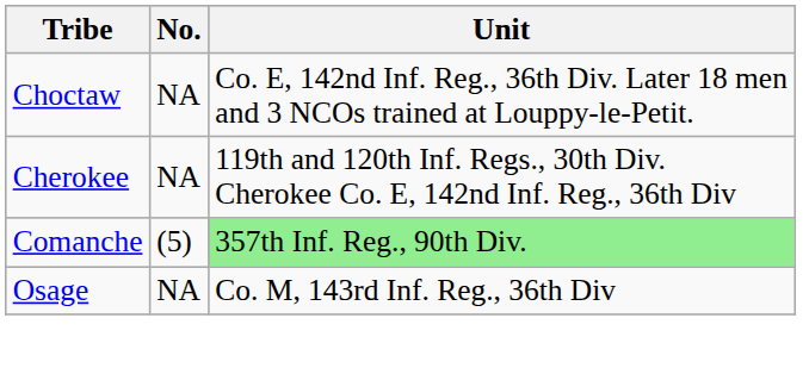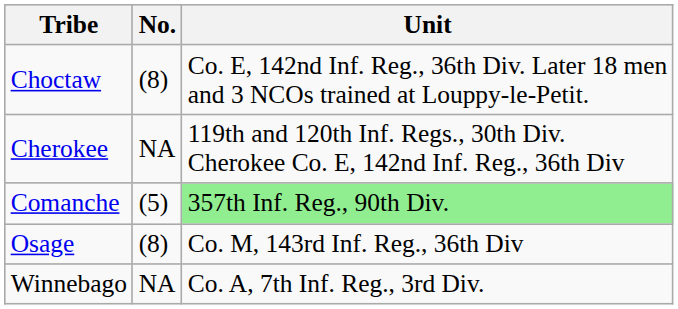 <table class="wikitable">
 <tr>
 <th>Tribe</th>
 <th>No.</th>
 <th>Unit</th>
 </tr>
 <tr>
 <td><a href='#'>Choctaw</a></td>
-<td>NA</td>
+<td>(8)</td>
 <td>Co. E, 142nd Inf. Reg., 36th Div. Later 18 men<br>and 3 NCOs trained at Louppy-le-Petit.</td>
 </tr>
 <tr>
 <td><a href='#'>Cherokee</a></td>
 <td>NA</td>
 <td>119th and 120th Inf. Regs., 30th Div.<br>Cherokee Co. E, 142nd Inf. Reg., 36th Div</td>
 </tr>
 <tr>
 <td><a href='#'>Comanche</a></td>
 <td>(5)</td>
 <td style="background: lightgreen;">357th Inf. Reg., 90th Div.</td>
 </tr>
 <tr>
 <td><a href='#'>Osage</a></td>
-<td>NA</td>
+<td>(8)</td>
 <td>Co. M, 143rd Inf. Reg., 36th Div</td>
 </tr>
+<tr>
+<td>Winnebago</td>
+<td>NA</td>
+<td>Co. A, 7th Inf. Reg., 3rd Div.</td>
+</tr>
 </table>
